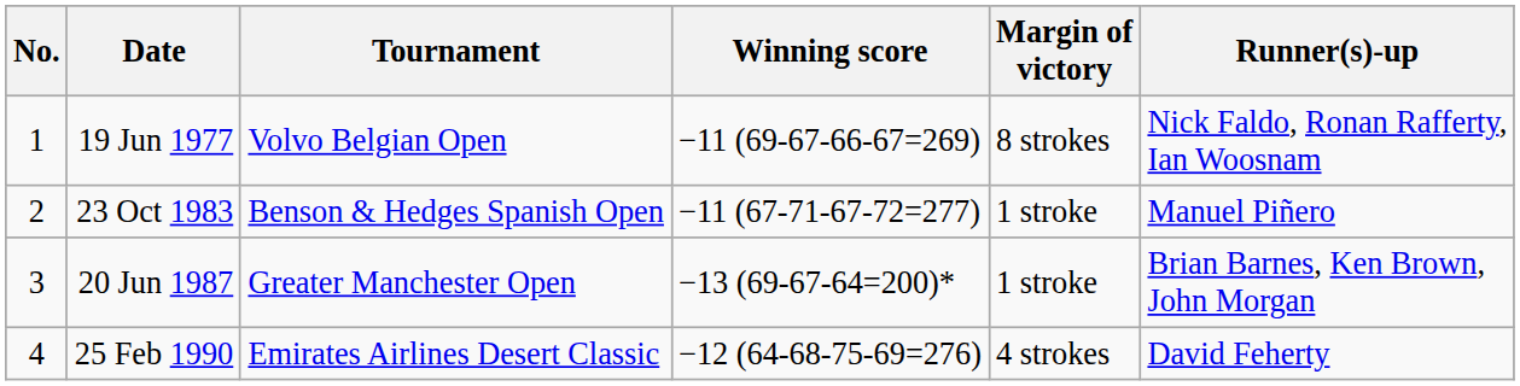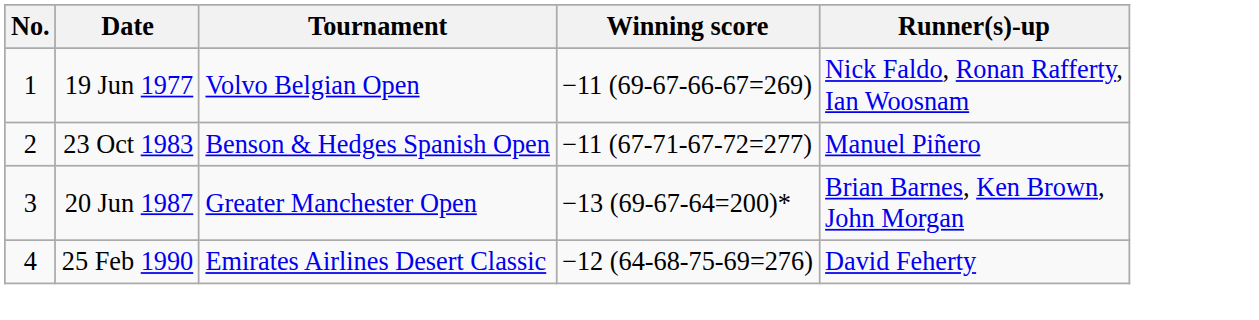 <table class="wikitable" style="font-size:95%;">
 <tr>
 <th>No.</th>
 <th>Date</th>
 <th>Tournament</th>
 <th>Winning score</th>
-<th>Margin of<br>victory</th>
 <th>Runner(s)-up</th>
 </tr>
 <tr>
 <td align=center>1</td>
 <td align=right>19 Jun <a href='#'>1977</a></td>
 <td><a href='#'>Volvo Belgian Open</a></td>
 <td>−11 (69-67-66-67=269)</td>
-<td>8 strokes</td>
 <td> <a href='#'>Nick Faldo</a>,  <a href='#'>Ronan Rafferty</a>,<br> <a href='#'>Ian Woosnam</a></td>
 </tr>
 <tr>
 <td align=center>2</td>
 <td align=right>23 Oct <a href='#'>1983</a></td>
 <td><a href='#'>Benson & Hedges Spanish Open</a></td>
 <td>−11 (67-71-67-72=277)</td>
-<td>1 stroke</td>
 <td> <a href='#'>Manuel Piñero</a></td>
 </tr>
 <tr>
 <td align=center>3</td>
 <td align=right>20 Jun <a href='#'>1987</a></td>
 <td><a href='#'>Greater Manchester Open</a></td>
 <td>−13 (69-67-64=200)*</td>
-<td>1 stroke</td>
 <td> <a href='#'>Brian Barnes</a>,  <a href='#'>Ken Brown</a>,<br> <a href='#'>John Morgan</a></td>
 </tr>
 <tr>
 <td align=center>4</td>
 <td align=right>25 Feb <a href='#'>1990</a></td>
 <td><a href='#'>Emirates Airlines Desert Classic</a></td>
 <td>−12 (64-68-75-69=276)</td>
-<td>4 strokes</td>
 <td> <a href='#'>David Feherty</a></td>
 </tr>
 </table>
